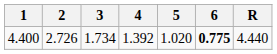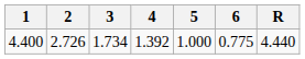 <table class=wikitable>
 <tr>
 <th>1</th>
 <th>2</th>
 <th>3</th>
 <th>4</th>
 <th>5</th>
 <th>6</th>
 <th>R</th>
 </tr>
 <tr>
 <td>4.400</td>
 <td>2.726</td>
 <td>1.734</td>
 <td>1.392</td>
-<td>1.020</td>
-<td><strong>0.775</strong></td>
+<td>1.000</td>
+<td>0.775</td>
 <td>4.440</td>
 </tr>
 </table>
